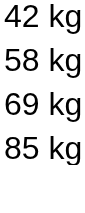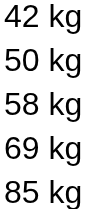 <table>
 <tr>
 <td>42 kg<br></td>
+<td></td>
+<td></td>
+<td></td>
+</tr>
+<tr>
+<td>50 kg<br></td>
 <td></td>
 <td></td>
 <td></td>
 </tr>
 <tr>
 <td>58 kg<br></td>
 <td></td>
 <td></td>
 <td></td>
 </tr>
 <tr>
 <td>69 kg<br></td>
 <td></td>
 <td></td>
 <td></td>
 </tr>
 <tr>
 <td>85 kg<br></td>
 <td></td>
 <td></td>
 <td></td>
 </tr>
 </table>
